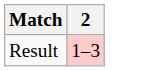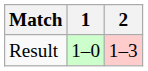 <table class="wikitable">
 <tr>
 <th>Match</th>
+<th>1</th>
 <th>2</th>
 </tr>
 <tr>
 <td>Result</td>
+<td bgcolor="#CCFFCC">1–0</td>
 <td bgcolor="#FFCCCC">1–3</td>
 </tr>
 </table>
